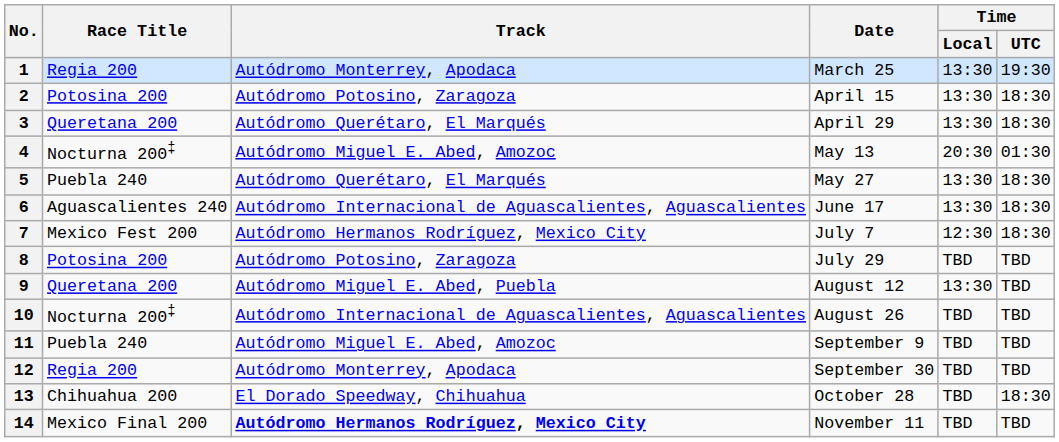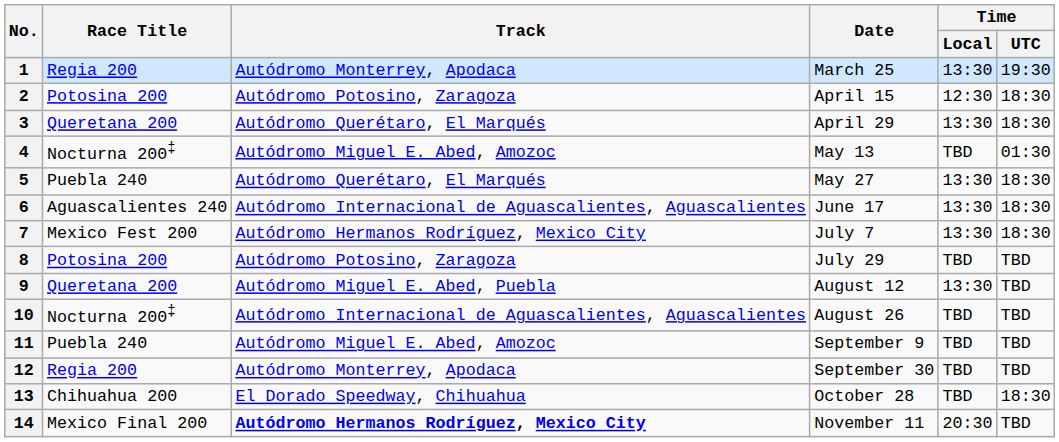 <table class="wikitable" style="font-size:85%;">
 <tr>
 <th rowspan=2>No.</th>
 <th rowspan=2>Race Title</th>
 <th rowspan=2>Track</th>
 <th rowspan=2>Date</th>
 <th colspan=2>Time</th>
 </tr>
 <tr>
 <th>Local</th>
 <th>UTC</th>
 </tr>
 <tr style="background:#D0E7FF;">
 <th>1</th>
 <td><a href='#'>Regia 200</a></td>
 <td> <a href='#'>Autódromo Monterrey</a>, <a href='#'>Apodaca</a></td>
 <td>March 25</td>
 <td>13:30</td>
 <td>19:30</td>
 </tr>
 <tr>
 <th>2</th>
 <td><a href='#'>Potosina 200</a></td>
 <td> <a href='#'>Autódromo Potosino</a>, <a href='#'>Zaragoza</a></td>
 <td>April 15</td>
-<td>13:30</td>
+<td>12:30</td>
 <td>18:30</td>
 </tr>
 <tr>
 <th>3</th>
 <td><a href='#'>Queretana 200</a></td>
 <td> <a href='#'>Autódromo Querétaro</a>, <a href='#'>El Marqués</a></td>
 <td>April 29</td>
 <td>13:30</td>
 <td>18:30</td>
 </tr>
 <tr>
 <th>4</th>
 <td>Nocturna 200<sup>‡</sup></td>
 <td> <a href='#'>Autódromo Miguel E. Abed</a>, <a href='#'>Amozoc</a></td>
 <td>May 13</td>
-<td>20:30</td>
+<td>TBD</td>
 <td>01:30</td>
 </tr>
 <tr>
 <th>5</th>
 <td>Puebla 240</td>
 <td> <a href='#'>Autódromo Querétaro</a>, <a href='#'>El Marqués</a></td>
 <td>May 27</td>
 <td>13:30</td>
 <td>18:30</td>
 </tr>
 <tr>
 <th>6</th>
 <td>Aguascalientes 240</td>
 <td> <a href='#'>Autódromo Internacional de Aguascalientes</a>, <a href='#'>Aguascalientes</a></td>
 <td>June 17</td>
 <td>13:30</td>
 <td>18:30</td>
 </tr>
 <tr>
 <th>7</th>
 <td>Mexico Fest 200</td>
 <td> <a href='#'>Autódromo Hermanos Rodríguez</a>, <a href='#'>Mexico City</a></td>
 <td>July 7</td>
-<td>12:30</td>
+<td>13:30</td>
 <td>18:30</td>
 </tr>
 <tr>
 <th>8</th>
 <td><a href='#'>Potosina 200</a></td>
 <td> <a href='#'>Autódromo Potosino</a>, <a href='#'>Zaragoza</a></td>
 <td>July 29</td>
 <td>TBD</td>
 <td>TBD</td>
 </tr>
 <tr>
 <th>9</th>
 <td><a href='#'>Queretana 200</a></td>
 <td> <a href='#'>Autódromo Miguel E. Abed</a>, <a href='#'>Puebla</a></td>
 <td>August 12</td>
 <td>13:30</td>
 <td>TBD</td>
 </tr>
 <tr>
 <th>10</th>
 <td>Nocturna 200<sup>‡</sup></td>
 <td> <a href='#'>Autódromo Internacional de Aguascalientes</a>, <a href='#'>Aguascalientes</a></td>
 <td>August 26</td>
 <td>TBD</td>
 <td>TBD</td>
 </tr>
 <tr>
 <th>11</th>
 <td>Puebla 240</td>
 <td> <a href='#'>Autódromo Miguel E. Abed</a>, <a href='#'>Amozoc</a></td>
 <td>September 9</td>
 <td>TBD</td>
 <td>TBD</td>
 </tr>
 <tr>
 <th>12</th>
 <td><a href='#'>Regia 200</a></td>
 <td> <a href='#'>Autódromo Monterrey</a>, <a href='#'>Apodaca</a></td>
 <td>September 30</td>
 <td>TBD</td>
 <td>TBD</td>
 </tr>
 <tr>
 <th>13</th>
 <td>Chihuahua 200</td>
 <td> <a href='#'>El Dorado Speedway</a>, <a href='#'>Chihuahua</a></td>
 <td>October 28</td>
 <td>TBD</td>
 <td>18:30</td>
 </tr>
 <tr>
 <th>14</th>
 <td>Mexico Final 200</td>
 <td><strong> <a href='#'>Autódromo Hermanos Rodríguez</a>, <a href='#'>Mexico City</a></strong></td>
 <td>November 11</td>
-<td>TBD</td>
+<td>20:30</td>
 <td>TBD</td>
 </tr>
 </table>
